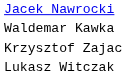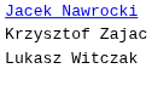 <table>
 <tr>
 <th></th>
 <td> <a href='#'>Jacek Nawrocki</a></td>
-</tr>
-<tr>
-<th></th>
-<td>Waldemar Kawka</td>
 </tr>
 <tr>
 <th></th>
 <td>Krzysztof Zajac</td>
 </tr>
 <tr>
 <th></th>
 <td>Lukasz Witczak</td>
 </tr>
 </table>
